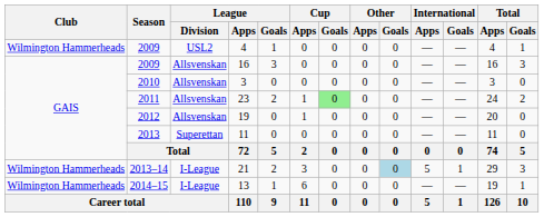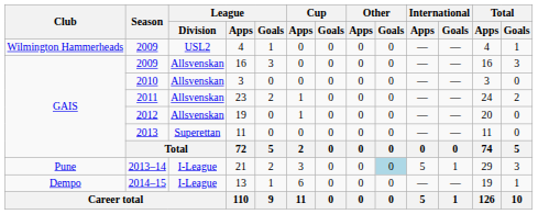 <table class="wikitable" style="text-align: center;">
 <tr>
 <th rowspan="2">Club</th>
 <th rowspan="2">Season</th>
 <th colspan="3">League</th>
 <th colspan="2">Cup</th>
 <th colspan="2">Other</th>
 <th colspan="2">International</th>
 <th colspan="2">Total</th>
 </tr>
 <tr>
 <th>Division</th>
 <th>Apps</th>
 <th>Goals</th>
 <th>Apps</th>
 <th>Goals</th>
 <th>Apps</th>
 <th>Goals</th>
 <th>Apps</th>
 <th>Goals</th>
 <th>Apps</th>
 <th>Goals</th>
 </tr>
 <tr>
 <td rowspan="1"><a href='#'>Wilmington Hammerheads</a></td>
 <td><a href='#'>2009</a></td>
 <td><a href='#'>USL2</a></td>
 <td>4</td>
 <td>1</td>
 <td>0</td>
 <td>0</td>
 <td>0</td>
 <td>0</td>
 <td>—</td>
 <td>—</td>
 <td>4</td>
 <td>1</td>
 </tr>
 <tr>
 <td rowspan="6"><a href='#'>GAIS</a></td>
 <td><a href='#'>2009</a></td>
 <td><a href='#'>Allsvenskan</a></td>
 <td>16</td>
 <td>3</td>
 <td>0</td>
 <td>0</td>
 <td>0</td>
 <td>0</td>
 <td>—</td>
 <td>—</td>
 <td>16</td>
 <td>3</td>
 </tr>
 <tr>
 <td><a href='#'>2010</a></td>
 <td><a href='#'>Allsvenskan</a></td>
 <td>3</td>
 <td>0</td>
 <td>0</td>
 <td>0</td>
 <td>0</td>
 <td>0</td>
 <td>—</td>
 <td>—</td>
 <td>3</td>
 <td>0</td>
 </tr>
 <tr>
 <td><a href='#'>2011</a></td>
 <td><a href='#'>Allsvenskan</a></td>
 <td>23</td>
 <td>2</td>
 <td>1</td>
-<td style="background: lightgreen;">0</td>
+<td>0</td>
 <td>0</td>
 <td>0</td>
 <td>—</td>
 <td>—</td>
 <td>24</td>
 <td>2</td>
 </tr>
 <tr>
 <td><a href='#'>2012</a></td>
 <td><a href='#'>Allsvenskan</a></td>
 <td>19</td>
 <td>0</td>
 <td>1</td>
 <td>0</td>
 <td>0</td>
 <td>0</td>
 <td>—</td>
 <td>—</td>
 <td>20</td>
 <td>0</td>
 </tr>
 <tr>
 <td><a href='#'>2013</a></td>
 <td><a href='#'>Superettan</a></td>
 <td>11</td>
 <td>0</td>
 <td>0</td>
 <td>0</td>
 <td>0</td>
 <td>0</td>
 <td>—</td>
 <td>—</td>
 <td>11</td>
 <td>0</td>
 </tr>
 <tr>
 <th colspan="2">Total</th>
 <th>72</th>
 <th>5</th>
 <th>2</th>
 <th>0</th>
 <th>0</th>
 <th>0</th>
 <th>0</th>
 <th>0</th>
 <th>74</th>
 <th>5</th>
 </tr>
 <tr>
-<td rowspan="1"><a href='#'>Wilmington Hammerheads</a></td>
+<td rowspan="1"><a href='#'>Pune</a></td>
 <td><a href='#'>2013–14</a></td>
 <td><a href='#'>I-League</a></td>
 <td>21</td>
 <td>2</td>
 <td>3</td>
 <td>0</td>
 <td>0</td>
 <td style="background: lightblue;">0</td>
 <td>5</td>
 <td>1</td>
 <td>29</td>
 <td>3</td>
 </tr>
 <tr>
-<td rowspan="1"><a href='#'>Wilmington Hammerheads</a></td>
+<td rowspan="1"><a href='#'>Dempo</a></td>
 <td><a href='#'>2014–15</a></td>
 <td><a href='#'>I-League</a></td>
 <td>13</td>
 <td>1</td>
 <td>6</td>
 <td>0</td>
 <td>0</td>
 <td>0</td>
 <td>—</td>
 <td>—</td>
 <td>19</td>
 <td>1</td>
 </tr>
 <tr>
 <th colspan="3">Career total</th>
 <th>110</th>
 <th>9</th>
 <th>11</th>
 <th>0</th>
 <th>0</th>
 <th>0</th>
 <th>5</th>
 <th>1</th>
 <th>126</th>
 <th>10</th>
 </tr>
 </table>
